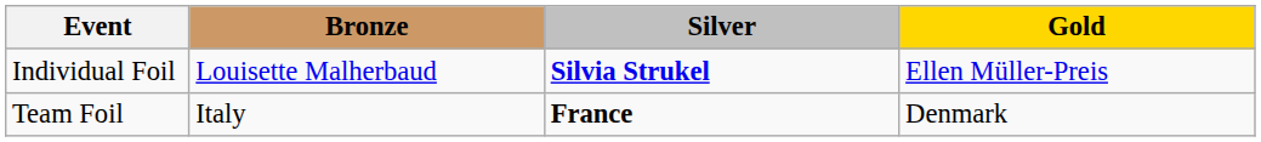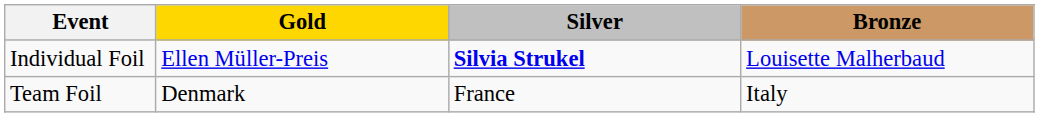 <table class="wikitable">
 <tr>
 <th width="100">Event</th>
+<th style="background-color:gold;" width="200"> Gold</th>
+<th style="background-color:silver;" width="200"> Silver</th>
 <th style="background-color:#CC9966;" width="200"> Bronze</th>
-<th style="background-color:silver;" width="200"> Silver</th>
-<th style="background-color:gold;" width="200"> Gold</th>
 </tr>
 <tr>
 <td>Individual Foil</td>
+<td> <a href='#'>Ellen Müller-Preis</a></td>
+<td><strong> <a href='#'>Silvia Strukel</a></strong></td>
 <td> <a href='#'>Louisette Malherbaud</a></td>
-<td><strong> <a href='#'>Silvia Strukel</a></strong></td>
-<td> <a href='#'>Ellen Müller-Preis</a></td>
 </tr>
 <tr>
 <td>Team Foil</td>
+<td> Denmark</td>
+<td> France</td>
 <td> Italy</td>
-<td><strong> France</strong></td>
-<td> Denmark</td>
 </tr>
 </table>
